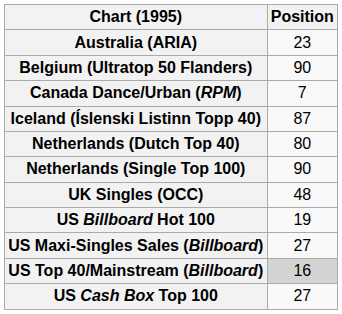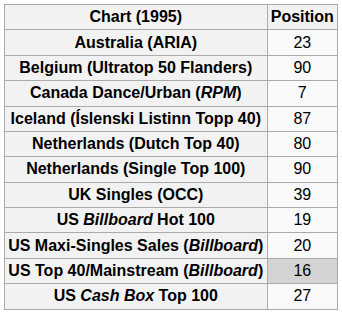 <table class="wikitable sortable plainrowheaders" style="text-align:center">
 <tr>
 <th>Chart (1995)</th>
 <th>Position</th>
 </tr>
 <tr>
 <th scope="row">Australia (ARIA)</th>
 <td>23</td>
 </tr>
 <tr>
 <th scope="row">Belgium (Ultratop 50 Flanders)</th>
 <td>90</td>
 </tr>
 <tr>
 <th scope="row">Canada Dance/Urban (<em>RPM</em>)</th>
 <td>7</td>
 </tr>
 <tr>
 <th scope="row">Iceland (Íslenski Listinn Topp 40)</th>
 <td>87</td>
 </tr>
 <tr>
 <th scope="row">Netherlands (Dutch Top 40)</th>
 <td>80</td>
 </tr>
 <tr>
 <th scope="row">Netherlands (Single Top 100)</th>
 <td>90</td>
 </tr>
 <tr>
 <th scope="row">UK Singles (OCC)</th>
-<td>48</td>
+<td>39</td>
 </tr>
 <tr>
 <th scope="row">US <em>Billboard</em> Hot 100</th>
 <td>19</td>
 </tr>
 <tr>
 <th scope="row">US Maxi-Singles Sales (<em>Billboard</em>)</th>
-<td>27</td>
+<td>20</td>
 </tr>
 <tr>
 <th scope="row">US Top 40/Mainstream (<em>Billboard</em>)</th>
 <td style="background: lightgrey;">16</td>
 </tr>
 <tr>
 <th scope="row">US <em>Cash Box</em> Top 100</th>
 <td>27</td>
 </tr>
 </table>
